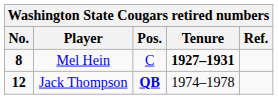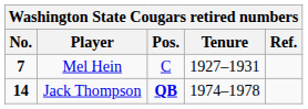 <table class="wikitable" style="text-align:center">
 <tr>
 <th colspan=6 style =><strong>Washington State Cougars retired numbers</strong></th>
 </tr>
 <tr>
 <th style = >No.</th>
 <th style = >Player</th>
 <th style = >Pos.</th>
 <th style = >Tenure</th>
 <th style = >Ref.</th>
 </tr>
 <tr>
-<td><strong>8</strong></td>
+<td><strong>7</strong></td>
 <td><a href='#'>Mel Hein</a></td>
 <td><a href='#'>C</a></td>
-<td><strong>1927–1931</strong></td>
+<td>1927–1931</td>
 <td></td>
 </tr>
 <tr>
-<td><strong>12</strong></td>
+<td><strong>14</strong></td>
 <td><a href='#'>Jack Thompson</a></td>
 <td><strong><a href='#'>QB</a></strong></td>
 <td>1974–1978</td>
 <td></td>
 </tr>
 </table>
